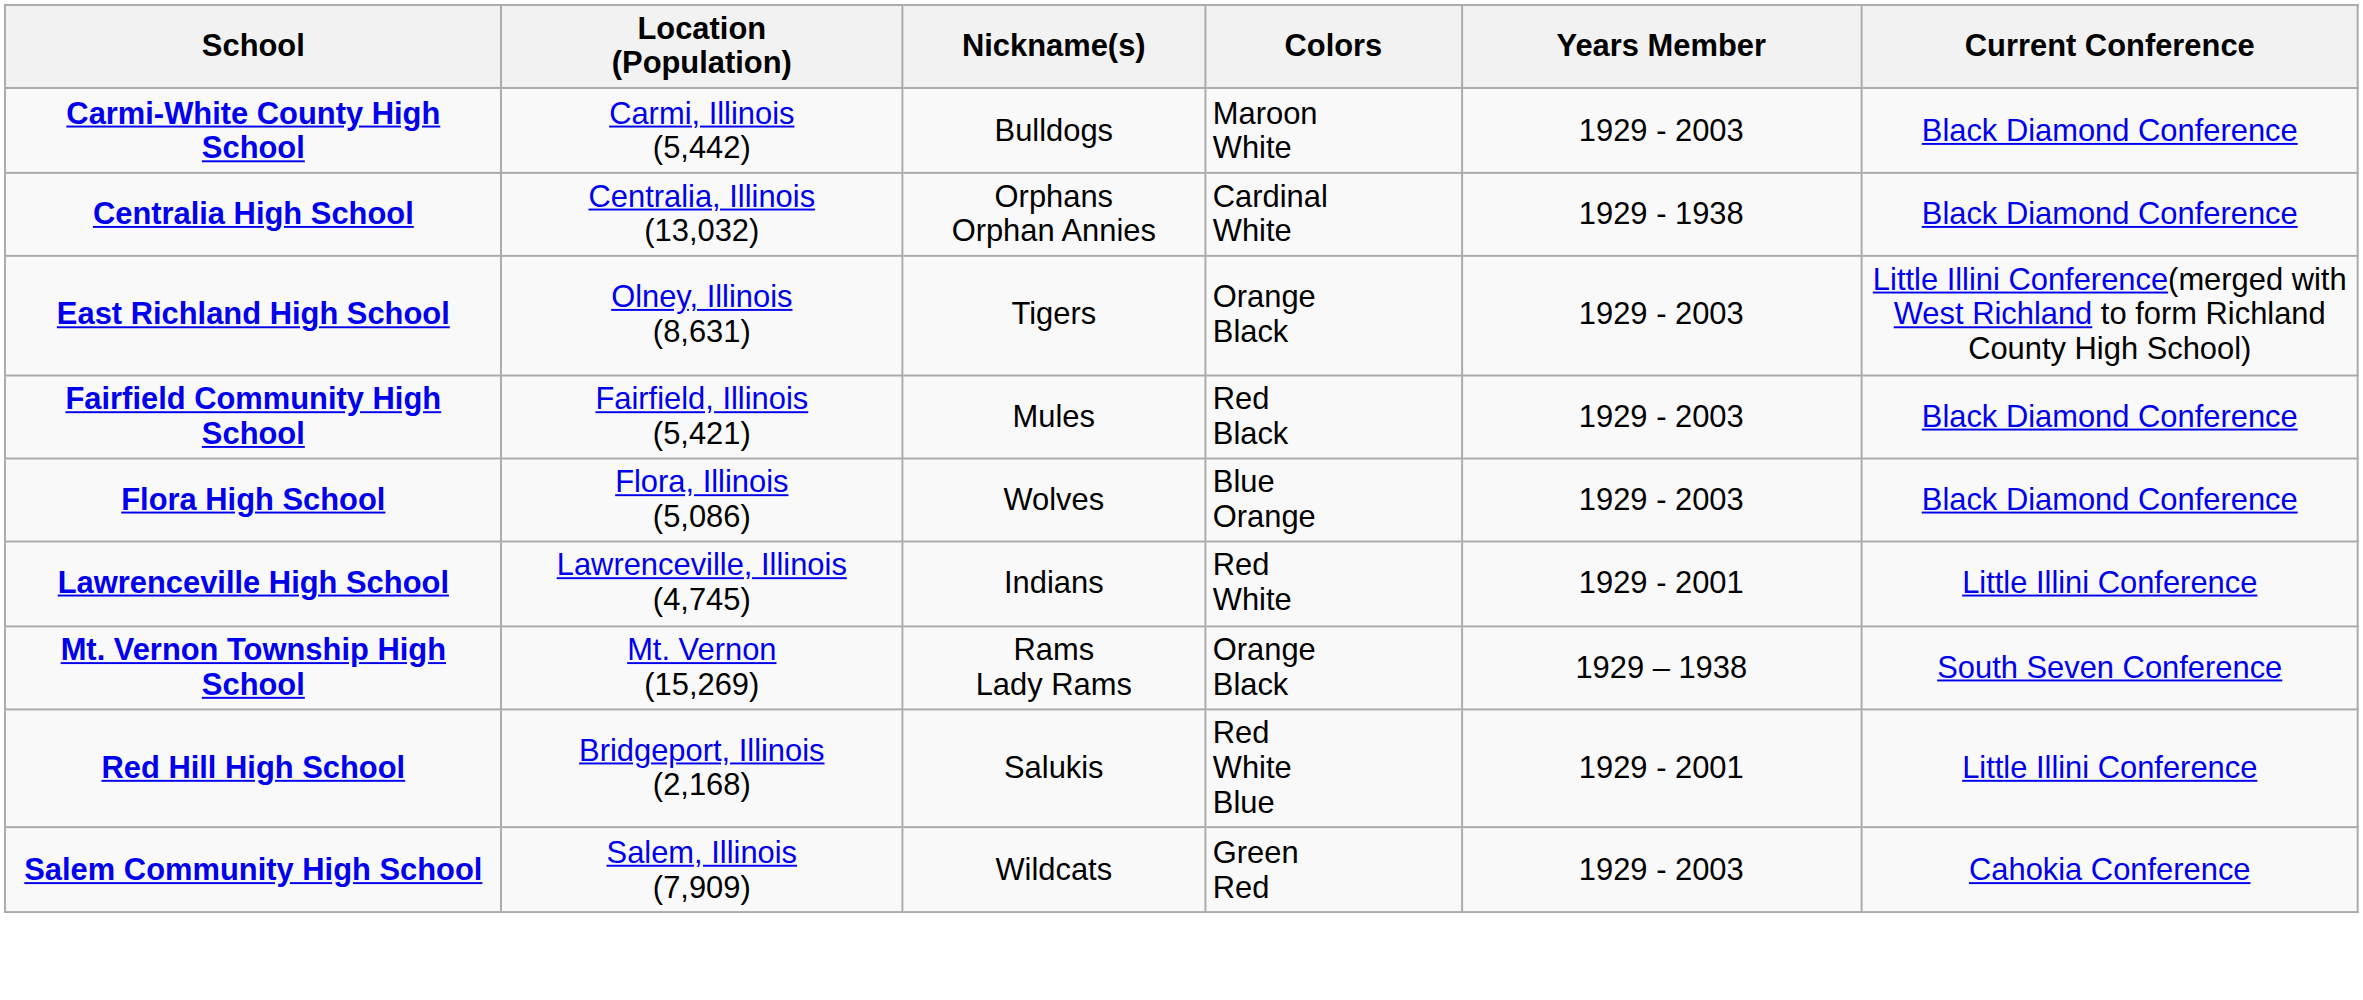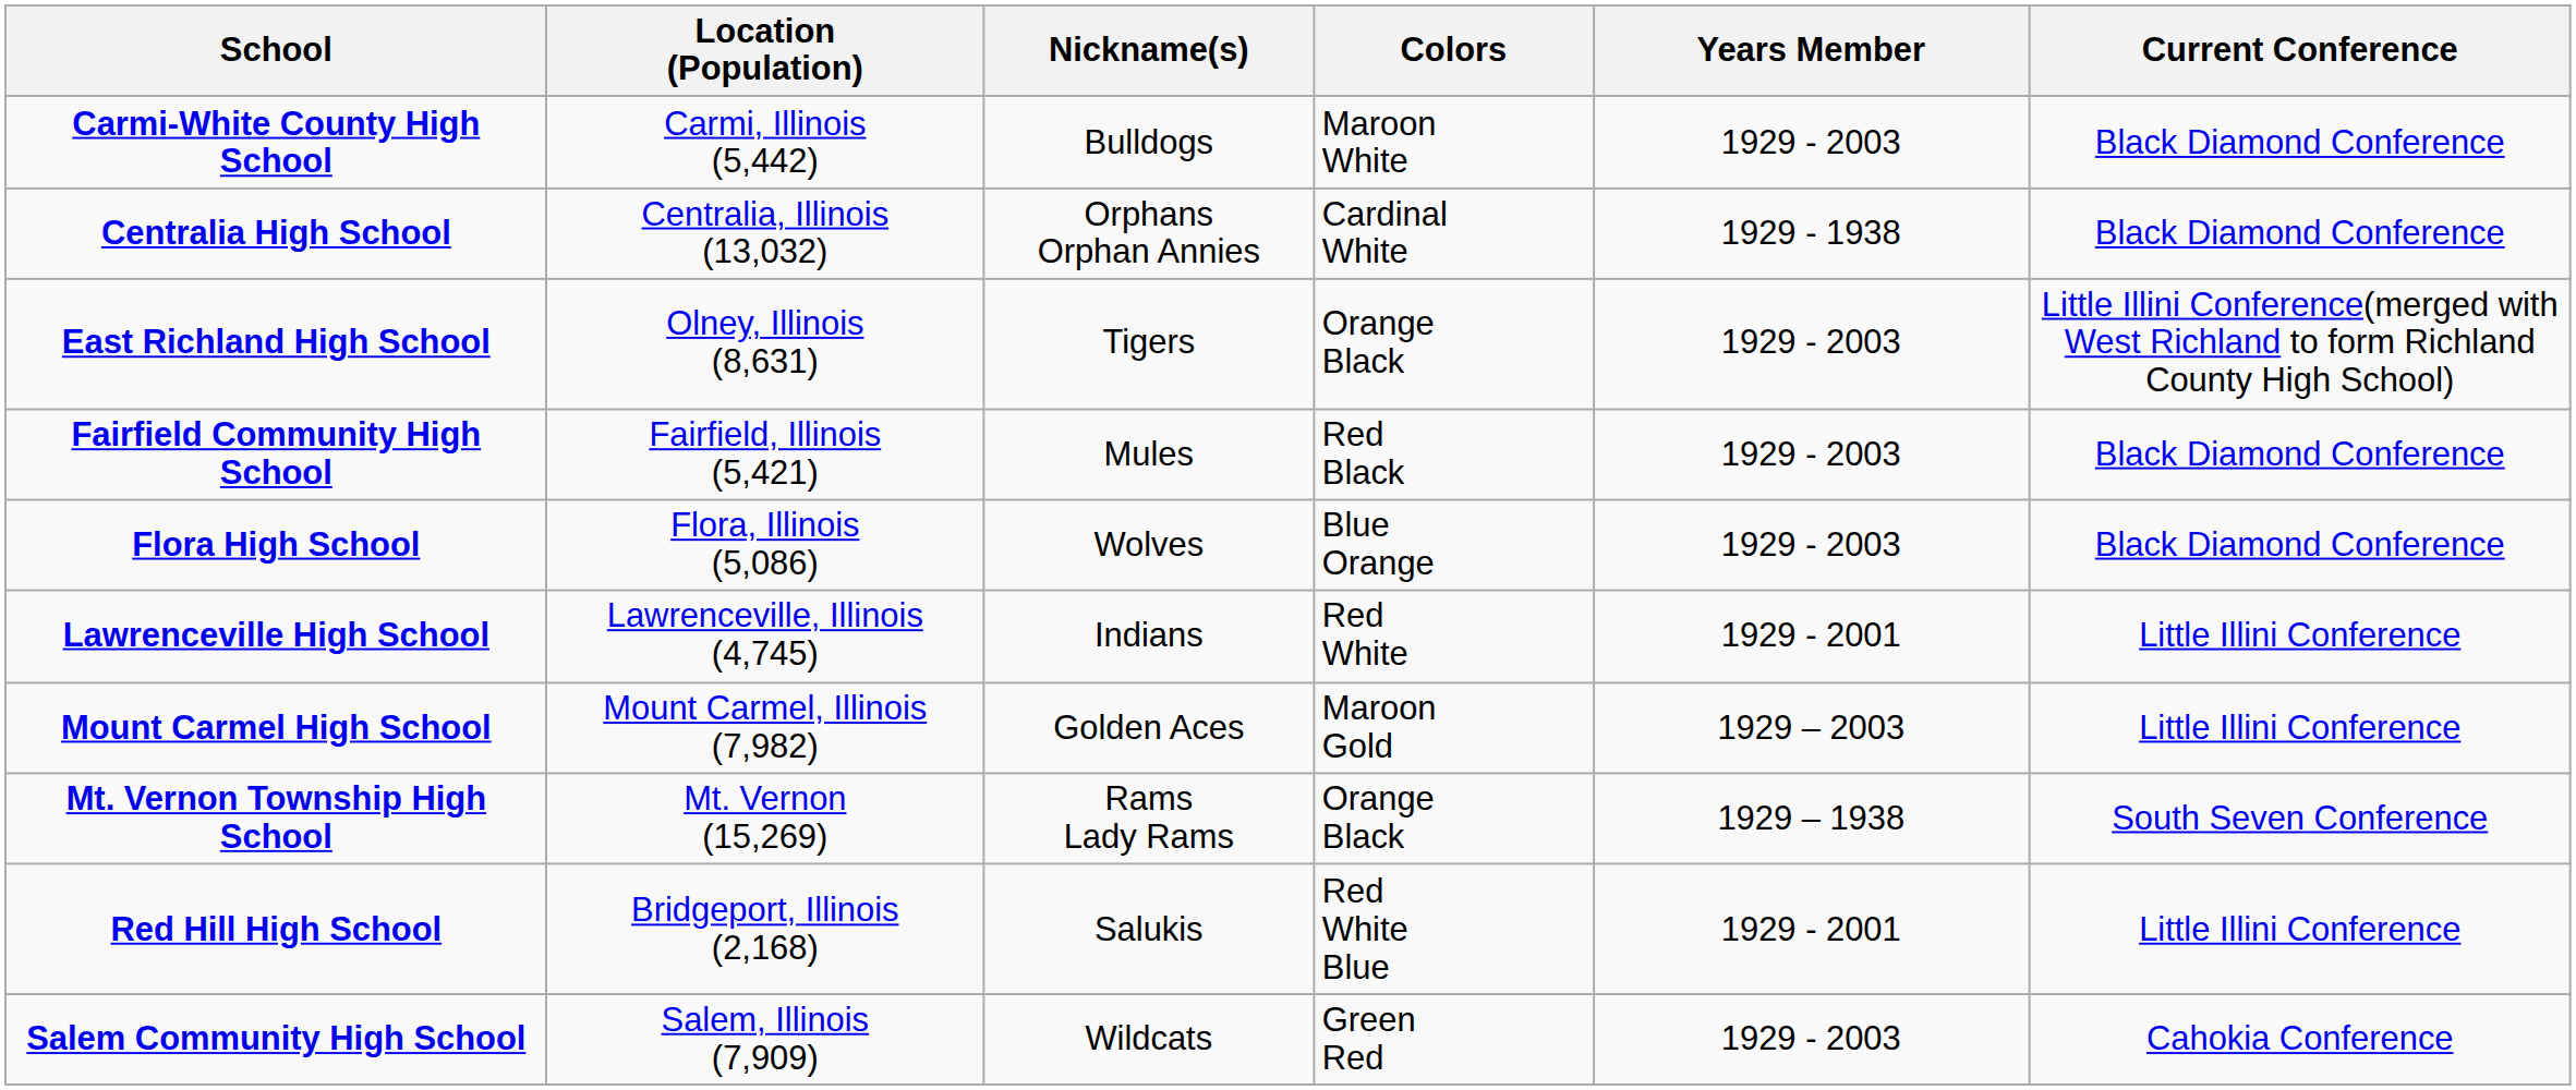 <table class="wikitable" border="1" style="text-align:center;">
 <tr>
 <th width="250"><strong>School</strong></th>
 <th width="200"><strong>Location<br>(Population)</strong></th>
 <th width="150"><strong>Nickname(s)</strong></th>
 <th width="125"><strong>Colors</strong></th>
 <th width="200"><strong>Years Member</strong></th>
 <th width="250"><strong>Current Conference</strong></th>
 </tr>
 <tr>
 <td><strong><a href='#'>Carmi-White County High School</a></strong></td>
 <td><a href='#'>Carmi, Illinois</a><br>(5,442)</td>
 <td>Bulldogs<br></td>
 <td align="left"> Maroon<br> White</td>
 <td>1929 - 2003</td>
 <td><a href='#'>Black Diamond Conference</a></td>
 </tr>
 <tr>
 <td><strong><a href='#'>Centralia High School</a></strong></td>
 <td><a href='#'>Centralia, Illinois</a><br>(13,032)</td>
 <td>Orphans<br>Orphan Annies</td>
 <td align="left"> Cardinal<br> White</td>
 <td>1929 - 1938</td>
 <td><a href='#'>Black Diamond Conference</a></td>
 </tr>
 <tr>
 <td><strong><a href='#'>East Richland High School</a></strong></td>
 <td><a href='#'>Olney, Illinois</a><br>(8,631)</td>
 <td>Tigers</td>
 <td align="left"> Orange<br> Black</td>
 <td>1929 - 2003</td>
 <td><a href='#'>Little Illini Conference</a>(merged with <a href='#'>West Richland</a>  to form Richland County High School)</td>
 </tr>
 <tr>
 <td><strong><a href='#'>Fairfield Community High School</a></strong></td>
 <td><a href='#'>Fairfield, Illinois</a><br>(5,421)</td>
 <td>Mules</td>
 <td align="left"> Red<br> Black</td>
 <td>1929 - 2003</td>
 <td><a href='#'>Black Diamond Conference</a></td>
 </tr>
 <tr>
 <td><strong><a href='#'>Flora High School</a></strong></td>
 <td><a href='#'>Flora, Illinois</a><br>(5,086)</td>
 <td>Wolves</td>
 <td align="left"> Blue<br> Orange</td>
 <td>1929 - 2003</td>
 <td><a href='#'>Black Diamond Conference</a></td>
 </tr>
 <tr>
 <td><strong><a href='#'>Lawrenceville High School</a></strong></td>
 <td><a href='#'>Lawrenceville, Illinois</a><br>(4,745)</td>
 <td>Indians</td>
 <td align="left"> Red<br> White</td>
 <td>1929 - 2001</td>
 <td><a href='#'>Little Illini Conference</a></td>
 </tr>
 <tr>
+<td><strong><a href='#'>Mount Carmel High School</a></strong></td>
+<td><a href='#'>Mount Carmel, Illinois</a><br>(7,982)</td>
+<td>Golden Aces</td>
+<td align="left"> Maroon<br> Gold</td>
+<td>1929 – 2003</td>
+<td><a href='#'>Little Illini Conference</a></td>
+</tr>
+<tr>
 <td><strong><a href='#'>Mt. Vernon Township High School</a></strong></td>
 <td><a href='#'>Mt. Vernon</a><br>(15,269)</td>
 <td>Rams <br> Lady Rams</td>
 <td align="left"> Orange<br> Black</td>
 <td>1929 – 1938</td>
 <td><a href='#'>South Seven Conference</a></td>
 </tr>
 <tr>
 <td><strong><a href='#'>Red Hill High School</a></strong></td>
 <td><a href='#'>Bridgeport, Illinois</a><br>(2,168)</td>
 <td>Salukis</td>
 <td align="left"> Red<br> White<br> Blue</td>
 <td>1929 - 2001</td>
 <td><a href='#'>Little Illini Conference</a></td>
 </tr>
 <tr>
 <td><strong><a href='#'>Salem Community High School</a></strong></td>
 <td><a href='#'>Salem, Illinois</a><br>(7,909)</td>
 <td>Wildcats</td>
 <td align="left"> Green<br> Red</td>
 <td>1929 - 2003</td>
 <td><a href='#'>Cahokia Conference</a></td>
 </tr>
 </table>
